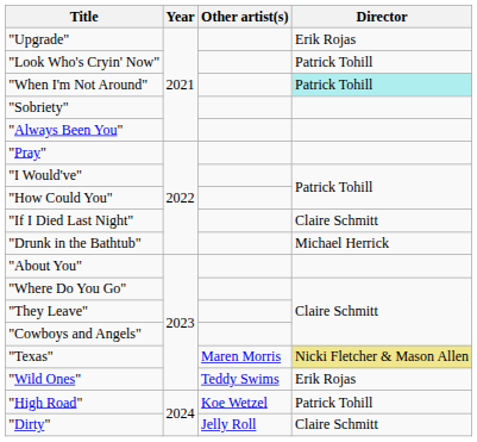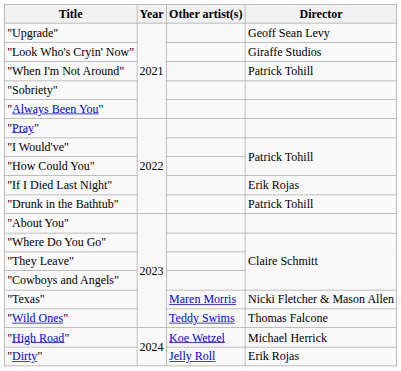 <table class="wikitable">
 <tr>
 <th>Title</th>
 <th>Year</th>
 <th>Other artist(s)</th>
 <th>Director</th>
 </tr>
 <tr>
 <td>"Upgrade"</td>
 <td rowspan="5">2021</td>
 <td></td>
-<td>Erik Rojas</td>
+<td>Geoff Sean Levy</td>
 </tr>
 <tr>
 <td>"Look Who's Cryin' Now"</td>
 <td></td>
-<td>Patrick Tohill</td>
+<td>Giraffe Studios</td>
 </tr>
 <tr>
 <td>"When I'm Not Around"</td>
 <td></td>
-<td style="background: paleturquoise;">Patrick Tohill</td>
+<td>Patrick Tohill</td>
 </tr>
 <tr>
 <td>"Sobriety"</td>
 <td></td>
 <td></td>
 </tr>
 <tr>
 <td>"<a href='#'>Always Been You</a>"</td>
 <td></td>
 <td></td>
 </tr>
 <tr>
 <td>"<a href='#'>Pray</a>"</td>
 <td rowspan="5">2022</td>
 <td></td>
 <td></td>
 </tr>
 <tr>
 <td>"I Would've"</td>
 <td></td>
 <td rowspan="2">Patrick Tohill</td>
 </tr>
 <tr>
 <td>"How Could You"</td>
 <td></td>
 </tr>
 <tr>
 <td>"If I Died Last Night"</td>
 <td></td>
-<td>Claire Schmitt</td>
+<td>Erik Rojas</td>
 </tr>
 <tr>
 <td>"Drunk in the Bathtub"</td>
 <td></td>
-<td>Michael Herrick</td>
+<td>Patrick Tohill</td>
 </tr>
 <tr>
 <td>"About You"</td>
 <td rowspan="6">2023</td>
 <td></td>
 <td></td>
 </tr>
 <tr>
 <td>"Where Do You Go"</td>
 <td></td>
 <td rowspan="3">Claire Schmitt</td>
 </tr>
 <tr>
 <td>"They Leave"</td>
 <td></td>
 </tr>
 <tr>
 <td>"Cowboys and Angels"</td>
 <td></td>
 </tr>
 <tr>
 <td>"Texas"</td>
 <td><a href='#'>Maren Morris</a></td>
-<td style="background: khaki;">Nicki Fletcher & Mason Allen</td>
+<td>Nicki Fletcher & Mason Allen</td>
 </tr>
 <tr>
 <td>"<a href='#'>Wild Ones</a>"</td>
 <td><a href='#'>Teddy Swims</a></td>
-<td>Erik Rojas</td>
+<td>Thomas Falcone</td>
 </tr>
 <tr>
 <td>"<a href='#'>High Road</a>"</td>
 <td rowspan="2">2024</td>
 <td><a href='#'>Koe Wetzel</a></td>
-<td>Patrick Tohill</td>
+<td>Michael Herrick</td>
 </tr>
 <tr>
 <td>"<a href='#'>Dirty</a>"</td>
 <td><a href='#'>Jelly Roll</a></td>
-<td>Claire Schmitt</td>
+<td>Erik Rojas</td>
 </tr>
 </table>
